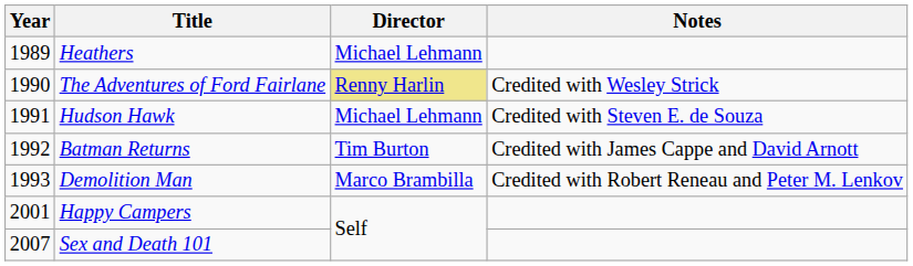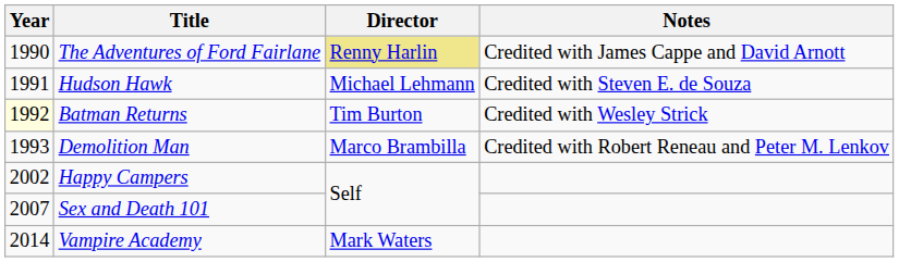 <table class="wikitable">
 <tr>
 <th>Year</th>
 <th>Title</th>
 <th>Director</th>
 <th>Notes</th>
 </tr>
 <tr>
-<td>1989</td>
-<td><em><a href='#'>Heathers</a></em></td>
-<td><a href='#'>Michael Lehmann</a></td>
-<td></td>
-</tr>
-<tr>
 <td>1990</td>
 <td><em><a href='#'>The Adventures of Ford Fairlane</a></em></td>
 <td style="background: khaki;"><a href='#'>Renny Harlin</a></td>
-<td>Credited with <a href='#'>Wesley Strick</a></td>
+<td>Credited with James Cappe and <a href='#'>David Arnott</a></td>
 </tr>
 <tr>
 <td>1991</td>
 <td><em><a href='#'>Hudson Hawk</a></em></td>
 <td><a href='#'>Michael Lehmann</a></td>
 <td>Credited with <a href='#'>Steven E. de Souza</a></td>
 </tr>
 <tr>
-<td>1992</td>
+<td style="background: lightyellow;">1992</td>
 <td><em><a href='#'>Batman Returns</a></em></td>
 <td><a href='#'>Tim Burton</a></td>
-<td>Credited with James Cappe and <a href='#'>David Arnott</a></td>
+<td>Credited with <a href='#'>Wesley Strick</a></td>
 </tr>
 <tr>
 <td>1993</td>
 <td><em><a href='#'>Demolition Man</a></em></td>
 <td><a href='#'>Marco Brambilla</a></td>
 <td>Credited with Robert Reneau and <a href='#'>Peter M. Lenkov</a></td>
 </tr>
 <tr>
-<td>2001</td>
+<td>2002</td>
 <td><em><a href='#'>Happy Campers</a></em></td>
 <td rowspan="2">Self</td>
 <td></td>
 </tr>
 <tr>
 <td>2007</td>
 <td><em><a href='#'>Sex and Death 101</a></em></td>
 <td></td>
 </tr>
+<tr>
+<td>2014</td>
+<td><em><a href='#'>Vampire Academy</a></em></td>
+<td><a href='#'>Mark Waters</a></td>
+<td></td>
+</tr>
 </table>
